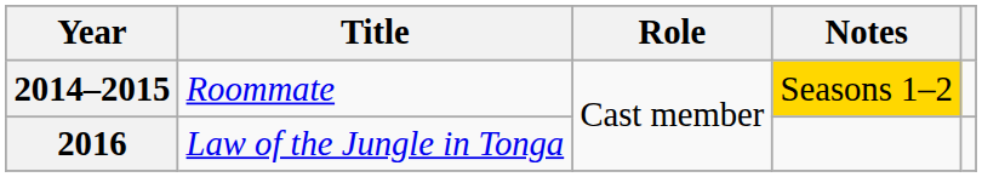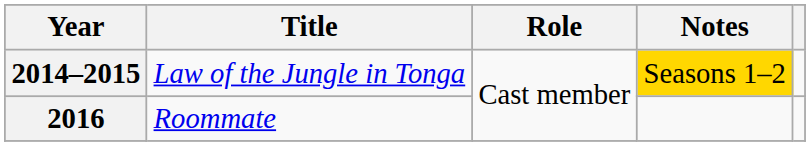 <table class="wikitable sortable plainrowheaders">
 <tr>
 <th scope="col">Year</th>
 <th scope="col">Title</th>
 <th scope="col">Role</th>
 <th scope="col" class="unsortable">Notes</th>
 <th scope="col" class="unsortable"></th>
 </tr>
 <tr>
 <th scope="row">2014–2015</th>
-<td><em><a href='#'>Roommate</a></em></td>
+<td><em><a href='#'>Law of the Jungle in Tonga</a></em></td>
 <td rowspan="2">Cast member</td>
 <td style="background: gold;">Seasons 1–2</td>
 <td style="text-align:center"></td>
 </tr>
 <tr>
 <th scope="row">2016</th>
-<td><em><a href='#'>Law of the Jungle in Tonga</a></em></td>
+<td><em><a href='#'>Roommate</a></em></td>
 <td></td>
 <td style="text-align:center"></td>
 </tr>
 </table>
